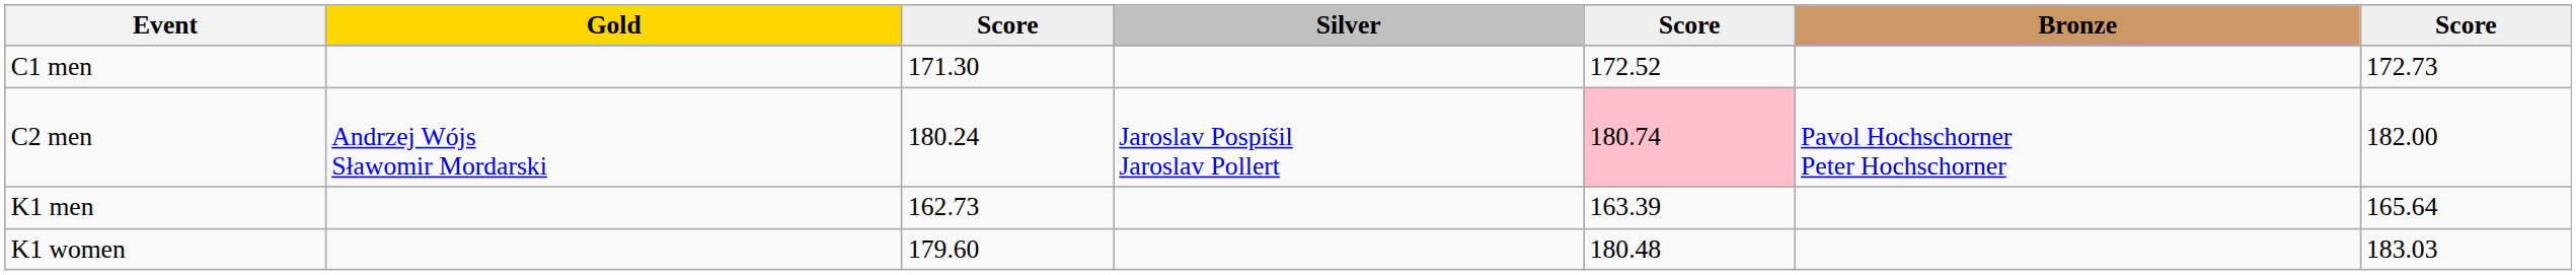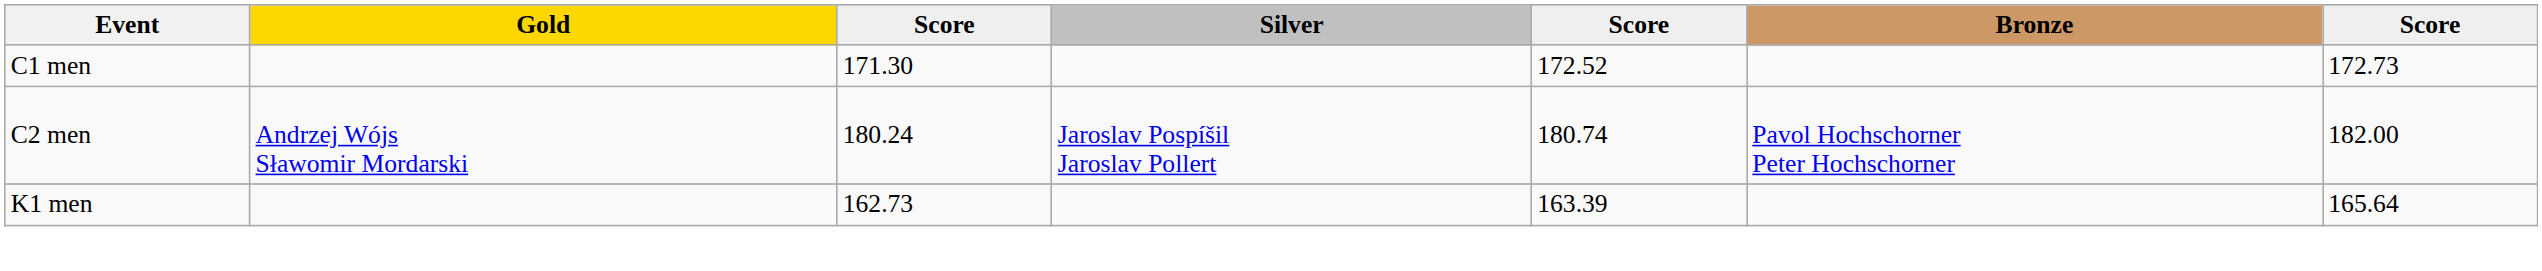 <table class="wikitable" width=100%>
 <tr>
 <th>Event</th>
 <td align=center bgcolor="gold"><strong>Gold</strong></td>
 <td align=center bgcolor="EFEFEF"><strong>Score</strong></td>
 <td align=center bgcolor="silver"><strong>Silver</strong></td>
 <td align=center bgcolor="EFEFEF"><strong>Score</strong></td>
 <td align=center bgcolor="CC9966"><strong>Bronze</strong></td>
 <td align=center bgcolor="EFEFEF"><strong>Score</strong></td>
 </tr>
 <tr>
 <td>C1 men</td>
 <td></td>
 <td>171.30</td>
 <td></td>
 <td>172.52</td>
 <td></td>
 <td>172.73</td>
 </tr>
 <tr>
 <td>C2 men</td>
 <td><br><a href='#'>Andrzej Wójs</a><br><a href='#'>Sławomir Mordarski</a></td>
 <td>180.24</td>
 <td><br><a href='#'>Jaroslav Pospíšil</a><br><a href='#'>Jaroslav Pollert</a></td>
-<td style="background: pink;">180.74</td>
+<td>180.74</td>
 <td><br><a href='#'>Pavol Hochschorner</a><br><a href='#'>Peter Hochschorner</a></td>
 <td>182.00</td>
 </tr>
 <tr>
 <td>K1 men</td>
 <td></td>
 <td>162.73</td>
 <td></td>
 <td>163.39</td>
 <td></td>
 <td>165.64</td>
 </tr>
-<tr>
-<td>K1 women</td>
-<td></td>
-<td>179.60</td>
-<td></td>
-<td>180.48</td>
-<td></td>
-<td>183.03</td>
-</tr>
 </table>
